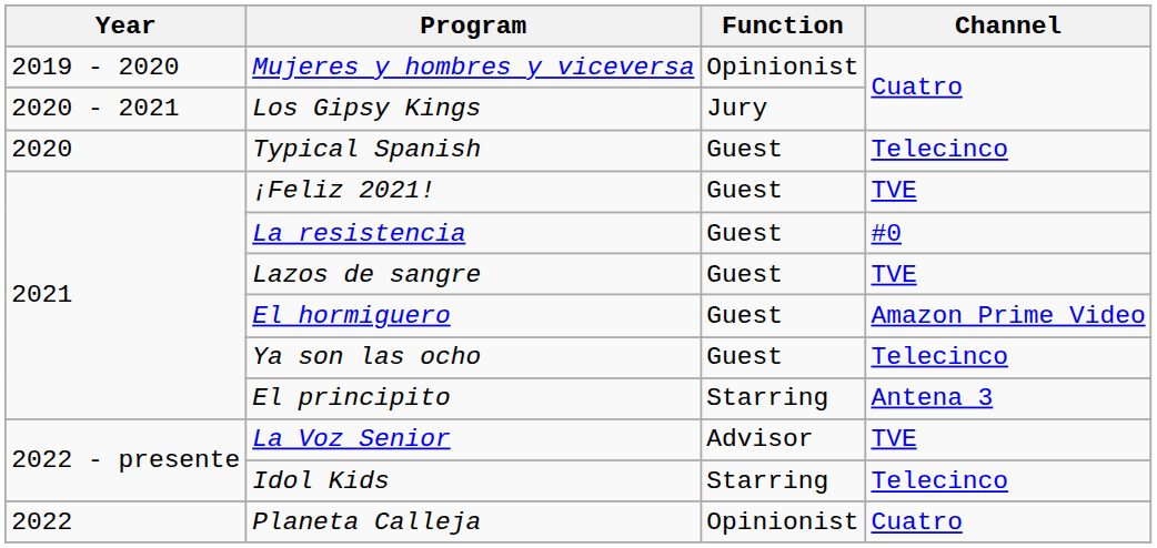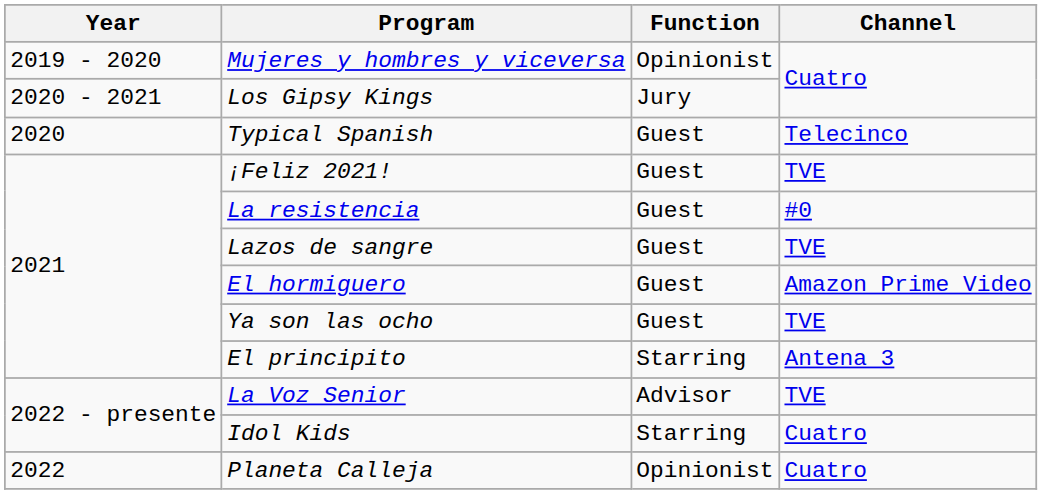 <table class="wikitable">
 <tr>
 <th>Year</th>
 <th>Program</th>
 <th>Function</th>
 <th>Channel</th>
 </tr>
 <tr>
 <td>2019 - 2020</td>
 <td><em><a href='#'>Mujeres y hombres y viceversa</a></em></td>
 <td>Opinionist</td>
 <td rowspan="2"><a href='#'>Cuatro</a></td>
 </tr>
 <tr>
 <td>2020 - 2021</td>
 <td><em>Los Gipsy Kings</em></td>
 <td>Jury</td>
 </tr>
 <tr>
 <td>2020</td>
 <td><em>Typical Spanish</em></td>
 <td>Guest</td>
 <td><a href='#'>Telecinco</a></td>
 </tr>
 <tr>
 <td rowspan="6">2021</td>
 <td><em>¡Feliz 2021!</em></td>
 <td>Guest</td>
 <td><a href='#'>TVE</a></td>
 </tr>
 <tr>
 <td><em><a href='#'>La resistencia</a></em></td>
 <td>Guest</td>
 <td><a href='#'>#0</a></td>
 </tr>
 <tr>
 <td><em>Lazos de sangre</em></td>
 <td>Guest</td>
 <td><a href='#'>TVE</a></td>
 </tr>
 <tr>
 <td><em><a href='#'>El hormiguero</a></em></td>
 <td>Guest</td>
 <td><a href='#'>Amazon Prime Video</a></td>
 </tr>
 <tr>
 <td><em>Ya son las ocho</em></td>
 <td>Guest</td>
-<td><a href='#'>Telecinco</a></td>
+<td><a href='#'>TVE</a></td>
 </tr>
 <tr>
 <td><em>El principito</em></td>
 <td>Starring</td>
 <td><a href='#'>Antena 3</a></td>
 </tr>
 <tr>
 <td rowspan="2">2022 - presente</td>
 <td><em><a href='#'>La Voz Senior</a></em></td>
 <td>Advisor</td>
 <td><a href='#'>TVE</a></td>
 </tr>
 <tr>
 <td><em>Idol Kids</em></td>
 <td>Starring</td>
-<td><a href='#'>Telecinco</a></td>
+<td><a href='#'>Cuatro</a></td>
 </tr>
 <tr>
 <td>2022</td>
 <td><em>Planeta Calleja</em></td>
 <td>Opinionist</td>
 <td><a href='#'>Cuatro</a></td>
 </tr>
 </table>
